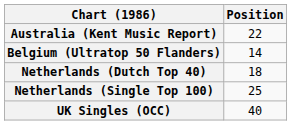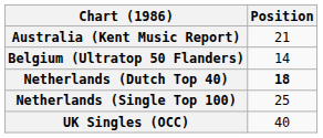 <table class="wikitable sortable plainrowheaders">
 <tr>
 <th>Chart (1986)</th>
 <th>Position</th>
 </tr>
 <tr>
 <th scope="row">Australia (Kent Music Report)</th>
-<td align="center">22</td>
+<td align="center">21</td>
 </tr>
 <tr>
 <th scope="row">Belgium (Ultratop 50 Flanders)</th>
 <td align="center">14</td>
 </tr>
 <tr>
 <th scope="row">Netherlands (Dutch Top 40)</th>
-<td align="center">18</td>
+<td align="center"><strong>18</strong></td>
 </tr>
 <tr>
 <th scope="row">Netherlands (Single Top 100)</th>
 <td align="center">25</td>
 </tr>
 <tr>
 <th scope="row">UK Singles (OCC)</th>
 <td align="center">40</td>
 </tr>
 </table>
